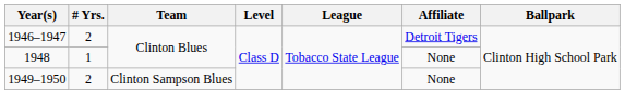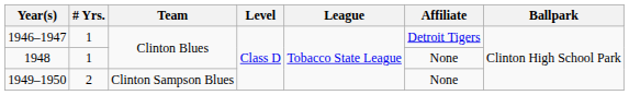 <table class="wikitable" style="text-align:center; font-size: 95%;">
 <tr>
 <th>Year(s)</th>
 <th># Yrs.</th>
 <th>Team</th>
 <th>Level</th>
 <th>League</th>
 <th>Affiliate</th>
 <th>Ballpark</th>
 </tr>
 <tr>
 <td>1946–1947</td>
-<td>2</td>
+<td>1</td>
 <td rowspan=2>Clinton Blues</td>
 <td rowspan=3><a href='#'>Class D</a></td>
 <td rowspan=3><a href='#'>Tobacco State League</a></td>
 <td><a href='#'>Detroit Tigers</a></td>
 <td rowspan=3>Clinton High School Park</td>
 </tr>
 <tr>
 <td>1948</td>
 <td>1</td>
 <td>None</td>
 </tr>
 <tr>
 <td>1949–1950</td>
 <td>2</td>
 <td>Clinton Sampson Blues</td>
 <td>None</td>
 </tr>
 </table>
